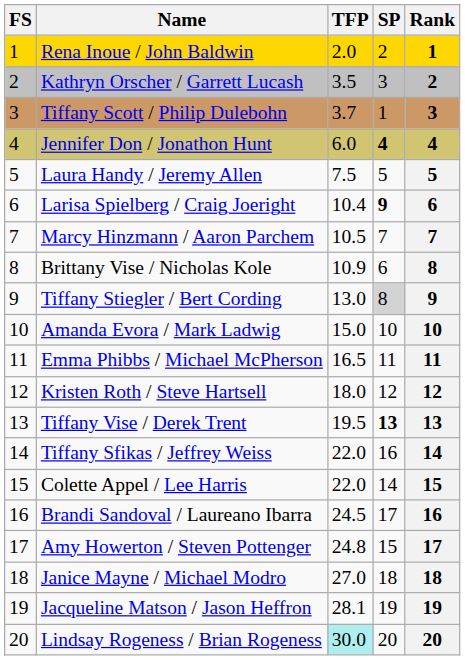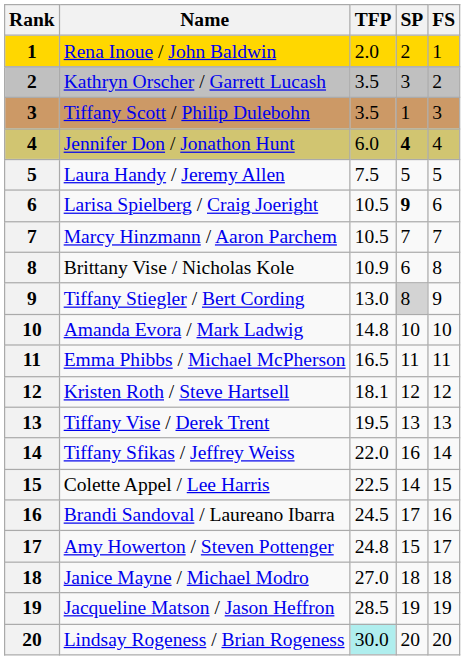 <table class="wikitable">
 <tr>
-<th>FS</th>
+<th>Rank</th>
 <th>Name</th>
 <th>TFP</th>
 <th>SP</th>
-<th>Rank</th>
+<th>FS</th>
 </tr>
 <tr bgcolor="gold">
-<td>1</td>
+<td align="center"><strong>1</strong></td>
 <td><a href='#'>Rena Inoue</a> / <a href='#'>John Baldwin</a></td>
 <td>2.0</td>
 <td>2</td>
-<td align="center"><strong>1</strong></td>
+<td>1</td>
 </tr>
 <tr bgcolor="silver">
-<td>2</td>
+<td align="center"><strong>2</strong></td>
 <td><a href='#'>Kathryn Orscher</a> / <a href='#'>Garrett Lucash</a></td>
 <td>3.5</td>
 <td>3</td>
-<td align="center"><strong>2</strong></td>
+<td>2</td>
 </tr>
 <tr bgcolor="cc9966">
+<td align="center"><strong>3</strong></td>
+<td><a href='#'>Tiffany Scott</a> / <a href='#'>Philip Dulebohn</a></td>
+<td>3.5</td>
+<td>1</td>
 <td>3</td>
-<td><a href='#'>Tiffany Scott</a> / <a href='#'>Philip Dulebohn</a></td>
-<td>3.7</td>
-<td>1</td>
-<td align="center"><strong>3</strong></td>
 </tr>
 <tr bgcolor="#d1c571">
-<td>4</td>
+<td align="center"><strong>4</strong></td>
 <td><a href='#'>Jennifer Don</a> / <a href='#'>Jonathon Hunt</a></td>
 <td>6.0</td>
 <td><strong>4</strong></td>
-<td align="center"><strong>4</strong></td>
+<td>4</td>
 </tr>
 <tr>
-<td>5</td>
+<th>5</th>
 <td><a href='#'>Laura Handy</a> / <a href='#'>Jeremy Allen</a></td>
 <td>7.5</td>
 <td>5</td>
-<th>5</th>
+<td>5</td>
 </tr>
 <tr>
+<th>6</th>
+<td><a href='#'>Larisa Spielberg</a> / <a href='#'>Craig Joeright</a></td>
+<td>10.5</td>
+<td><strong>9</strong></td>
 <td>6</td>
-<td><a href='#'>Larisa Spielberg</a> / <a href='#'>Craig Joeright</a></td>
-<td>10.4</td>
-<td><strong>9</strong></td>
-<th>6</th>
 </tr>
 <tr>
-<td>7</td>
+<th>7</th>
 <td><a href='#'>Marcy Hinzmann</a> / <a href='#'>Aaron Parchem</a></td>
 <td>10.5</td>
 <td>7</td>
-<th>7</th>
+<td>7</td>
 </tr>
 <tr>
-<td>8</td>
+<th>8</th>
 <td>Brittany Vise / Nicholas Kole</td>
 <td>10.9</td>
 <td>6</td>
-<th>8</th>
+<td>8</td>
 </tr>
 <tr>
-<td>9</td>
+<th>9</th>
 <td><a href='#'>Tiffany Stiegler</a> / <a href='#'>Bert Cording</a></td>
 <td>13.0</td>
 <td style="background: lightgrey;">8</td>
-<th>9</th>
+<td>9</td>
 </tr>
 <tr>
+<th>10</th>
+<td><a href='#'>Amanda Evora</a> / <a href='#'>Mark Ladwig</a></td>
+<td>14.8</td>
 <td>10</td>
-<td><a href='#'>Amanda Evora</a> / <a href='#'>Mark Ladwig</a></td>
-<td>15.0</td>
 <td>10</td>
-<th>10</th>
 </tr>
 <tr>
-<td>11</td>
+<th>11</th>
 <td><a href='#'>Emma Phibbs</a> / <a href='#'>Michael McPherson</a></td>
 <td>16.5</td>
 <td>11</td>
-<th>11</th>
+<td>11</td>
 </tr>
 <tr>
+<th>12</th>
+<td><a href='#'>Kristen Roth</a> / <a href='#'>Steve Hartsell</a></td>
+<td>18.1</td>
 <td>12</td>
-<td><a href='#'>Kristen Roth</a> / <a href='#'>Steve Hartsell</a></td>
-<td>18.0</td>
 <td>12</td>
-<th>12</th>
 </tr>
 <tr>
-<td>13</td>
+<th>13</th>
 <td><a href='#'>Tiffany Vise</a> / <a href='#'>Derek Trent</a></td>
 <td>19.5</td>
-<td><strong>13</strong></td>
-<th>13</th>
+<td>13</td>
+<td>13</td>
 </tr>
 <tr>
-<td>14</td>
+<th>14</th>
 <td><a href='#'>Tiffany Sfikas</a> / <a href='#'>Jeffrey Weiss</a></td>
 <td>22.0</td>
 <td>16</td>
-<th>14</th>
+<td>14</td>
 </tr>
 <tr>
+<th>15</th>
+<td>Colette Appel / <a href='#'>Lee Harris</a></td>
+<td>22.5</td>
+<td>14</td>
 <td>15</td>
-<td>Colette Appel / <a href='#'>Lee Harris</a></td>
-<td>22.0</td>
-<td>14</td>
-<th>15</th>
 </tr>
 <tr>
-<td>16</td>
+<th>16</th>
 <td><a href='#'>Brandi Sandoval</a> / Laureano Ibarra</td>
 <td>24.5</td>
 <td>17</td>
-<th>16</th>
+<td>16</td>
 </tr>
 <tr>
-<td>17</td>
+<th>17</th>
 <td><a href='#'>Amy Howerton</a> / <a href='#'>Steven Pottenger</a></td>
 <td>24.8</td>
 <td>15</td>
-<th>17</th>
+<td>17</td>
 </tr>
 <tr>
-<td>18</td>
+<th>18</th>
 <td><a href='#'>Janice Mayne</a> / <a href='#'>Michael Modro</a></td>
 <td>27.0</td>
 <td>18</td>
-<th>18</th>
+<td>18</td>
 </tr>
 <tr>
+<th>19</th>
+<td><a href='#'>Jacqueline Matson</a> / <a href='#'>Jason Heffron</a></td>
+<td>28.5</td>
 <td>19</td>
-<td><a href='#'>Jacqueline Matson</a> / <a href='#'>Jason Heffron</a></td>
-<td>28.1</td>
 <td>19</td>
-<th>19</th>
 </tr>
 <tr>
-<td>20</td>
+<th>20</th>
 <td><a href='#'>Lindsay Rogeness</a> / <a href='#'>Brian Rogeness</a></td>
 <td style="background: paleturquoise;">30.0</td>
 <td>20</td>
-<th>20</th>
+<td>20</td>
 </tr>
 </table>
